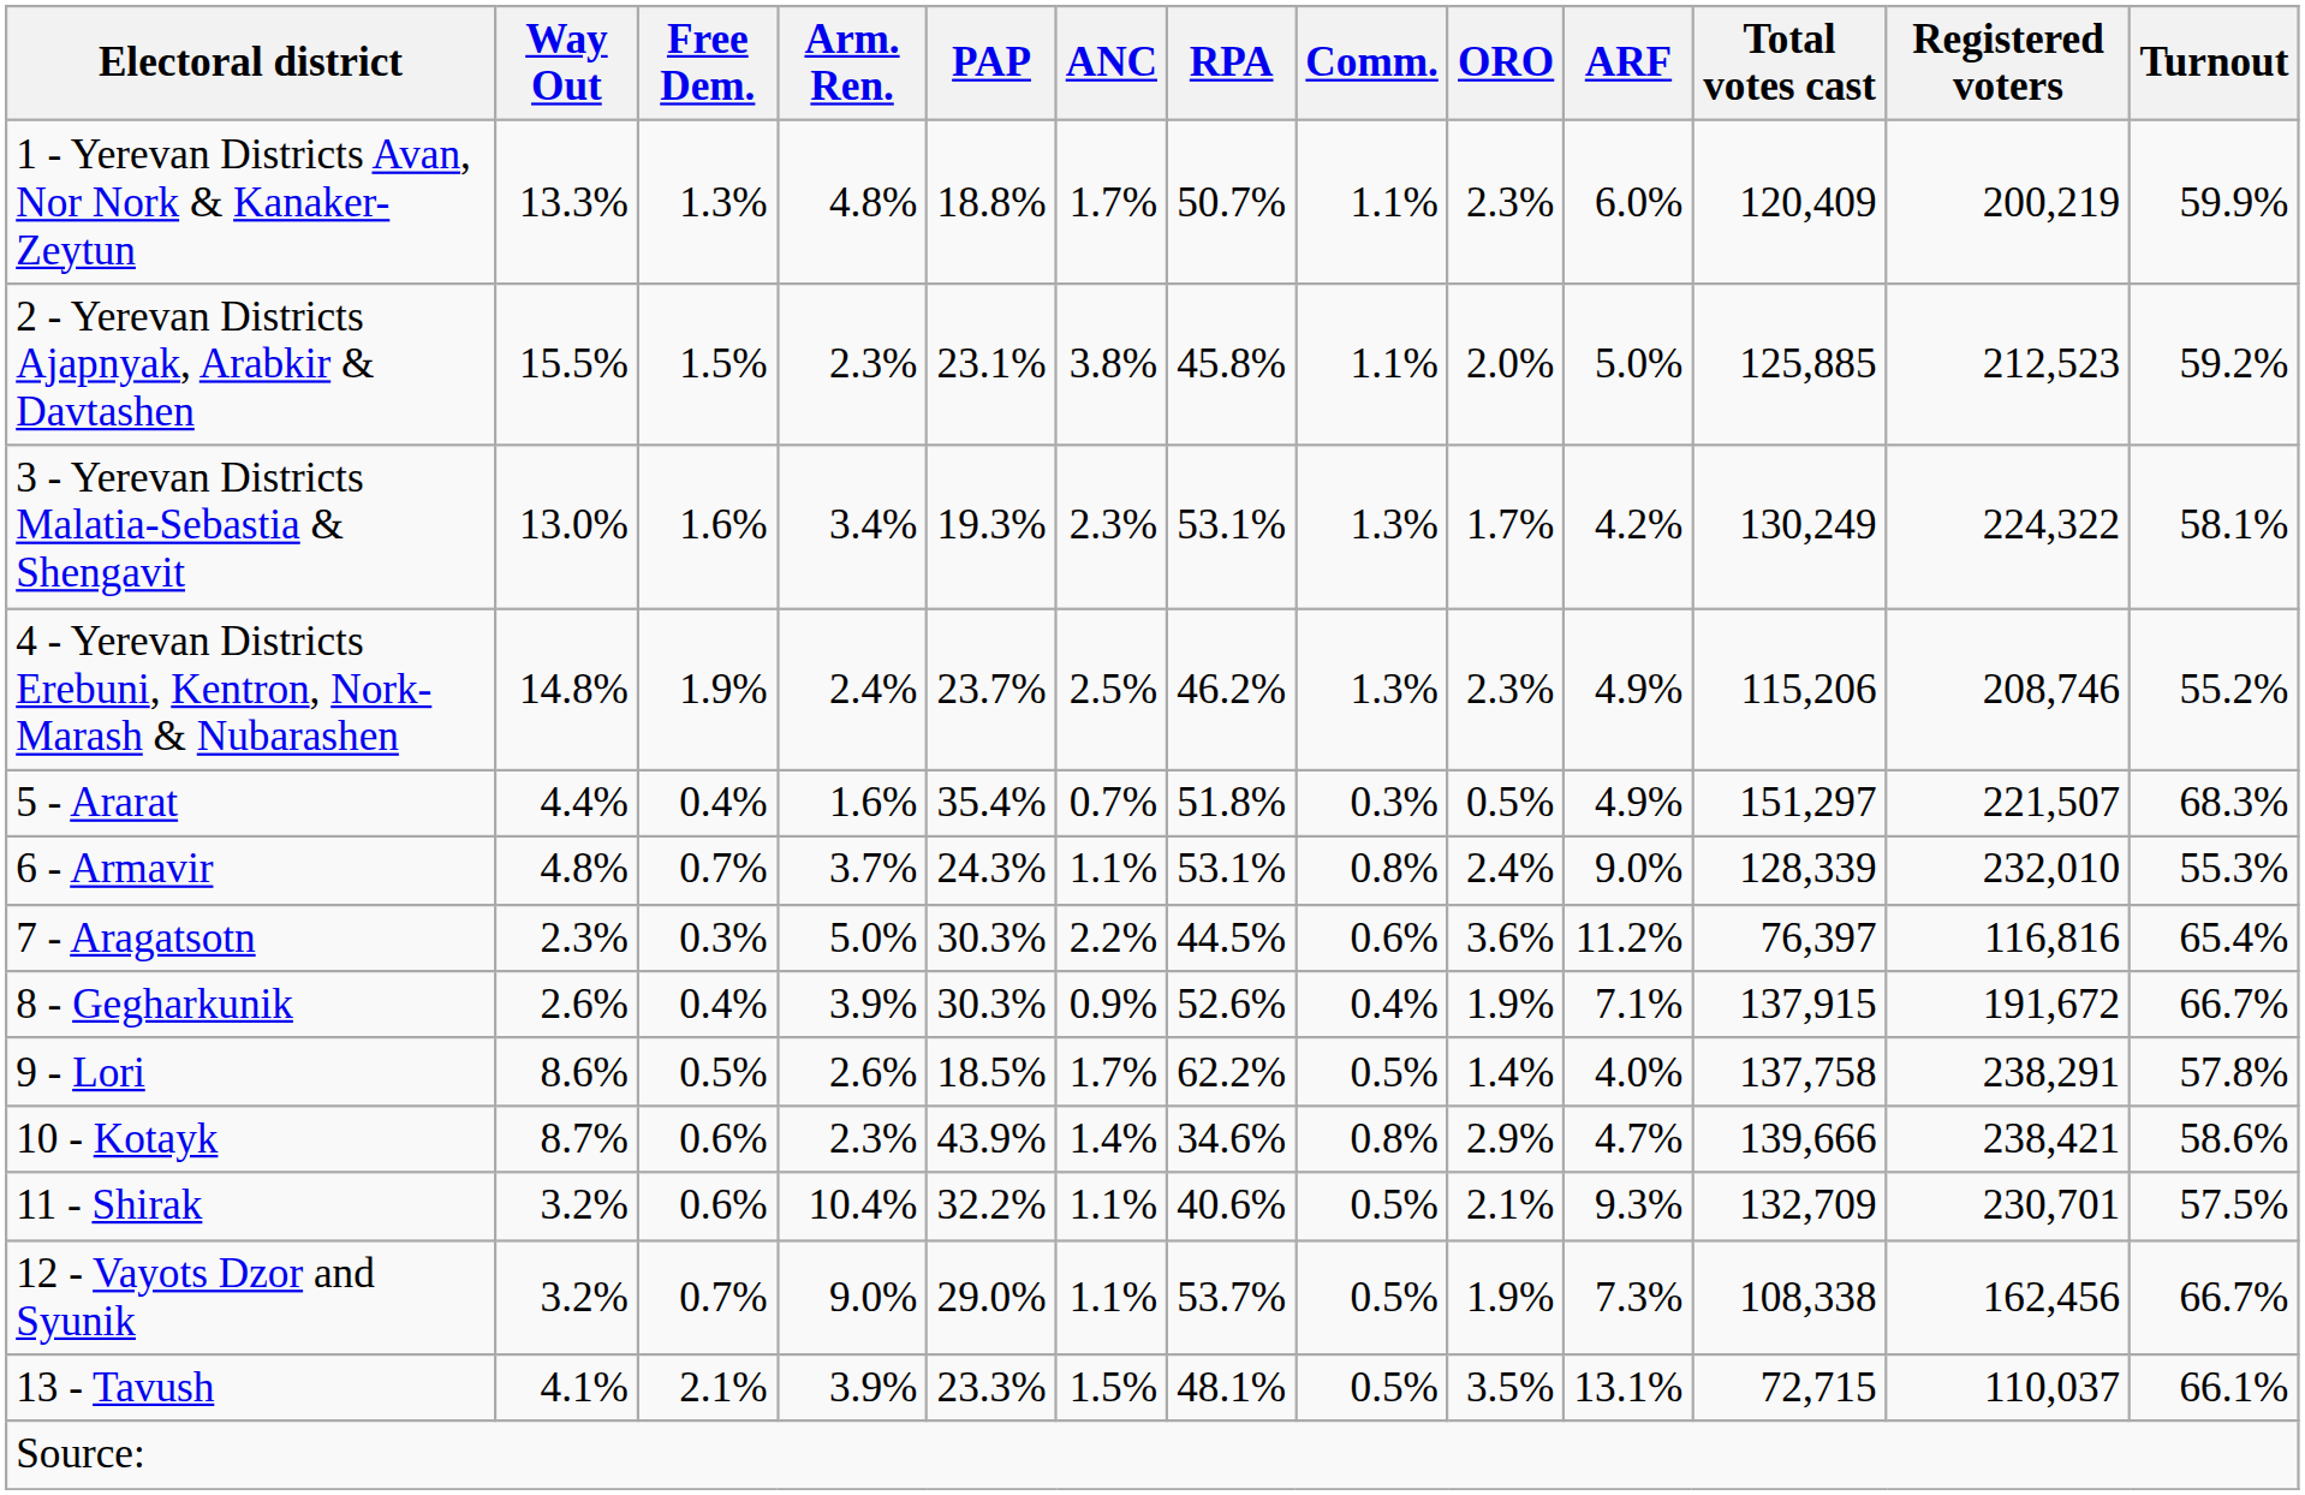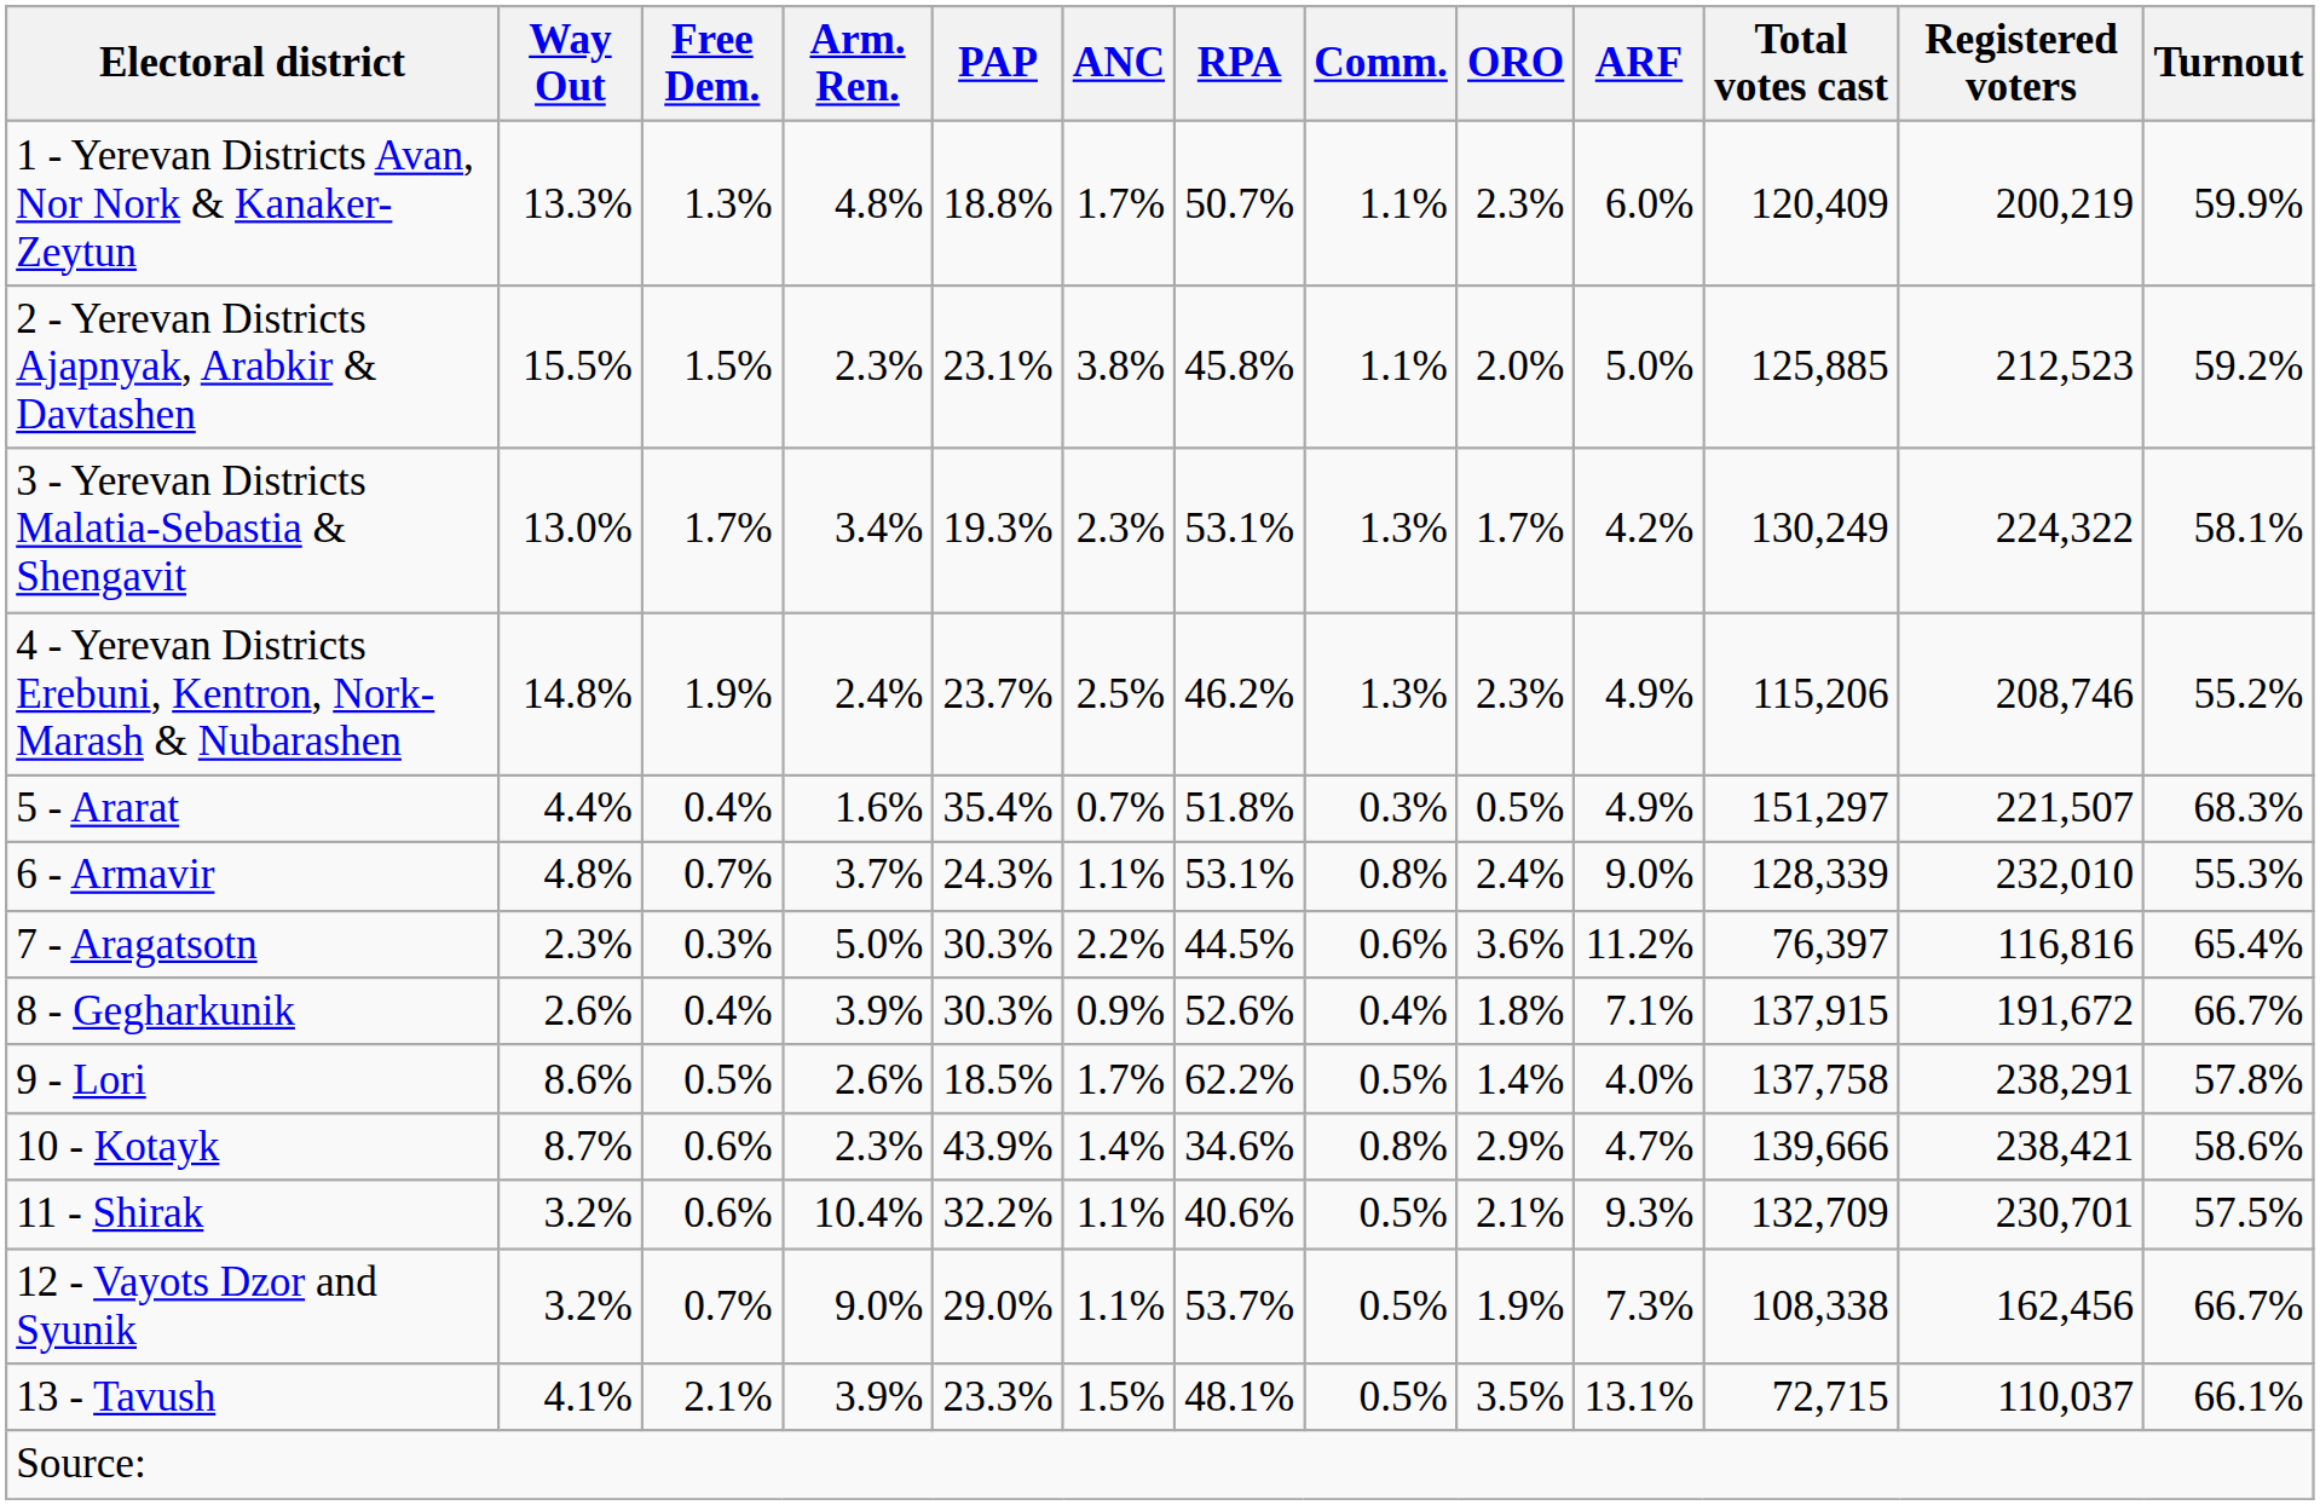 <table class="wikitable sortable" style="text-align:right">
 <tr>
 <th>Electoral district</th>
 <th><a href='#'>Way Out</a></th>
 <th><a href='#'>Free Dem.</a></th>
 <th><a href='#'>Arm. Ren.</a></th>
 <th><a href='#'>PAP</a></th>
 <th><a href='#'>ANC</a></th>
 <th><a href='#'>RPA</a></th>
 <th><a href='#'>Comm.</a></th>
 <th><a href='#'>ORO</a></th>
 <th><a href='#'>ARF</a></th>
 <th>Total votes cast</th>
 <th>Registered voters</th>
 <th>Turnout</th>
 </tr>
 <tr>
 <td align=left>1 - Yerevan Districts <a href='#'>Avan</a>, <a href='#'>Nor Nork</a> & <a href='#'>Kanaker-Zeytun</a></td>
 <td>13.3%</td>
 <td>1.3%</td>
 <td>4.8%</td>
 <td>18.8%</td>
 <td>1.7%</td>
 <td>50.7%</td>
 <td>1.1%</td>
 <td>2.3%</td>
 <td>6.0%</td>
 <td>120,409</td>
 <td>200,219</td>
 <td>59.9%</td>
 </tr>
 <tr>
 <td align=left>2 - Yerevan Districts <a href='#'>Ajapnyak</a>, <a href='#'>Arabkir</a> & <a href='#'>Davtashen</a></td>
 <td>15.5%</td>
 <td>1.5%</td>
 <td>2.3%</td>
 <td>23.1%</td>
 <td>3.8%</td>
 <td>45.8%</td>
 <td>1.1%</td>
 <td>2.0%</td>
 <td>5.0%</td>
 <td>125,885</td>
 <td>212,523</td>
 <td>59.2%</td>
 </tr>
 <tr>
 <td align=left>3 - Yerevan Districts <a href='#'>Malatia-Sebastia</a> & <a href='#'>Shengavit</a></td>
 <td>13.0%</td>
-<td>1.6%</td>
+<td>1.7%</td>
 <td>3.4%</td>
 <td>19.3%</td>
 <td>2.3%</td>
 <td>53.1%</td>
 <td>1.3%</td>
 <td>1.7%</td>
 <td>4.2%</td>
 <td>130,249</td>
 <td>224,322</td>
 <td>58.1%</td>
 </tr>
 <tr>
 <td align=left>4 - Yerevan Districts <a href='#'>Erebuni</a>, <a href='#'>Kentron</a>, <a href='#'>Nork-Marash</a> & <a href='#'>Nubarashen</a></td>
 <td>14.8%</td>
 <td>1.9%</td>
 <td>2.4%</td>
 <td>23.7%</td>
 <td>2.5%</td>
 <td>46.2%</td>
 <td>1.3%</td>
 <td>2.3%</td>
 <td>4.9%</td>
 <td>115,206</td>
 <td>208,746</td>
 <td>55.2%</td>
 </tr>
 <tr>
 <td align=left>5 - <a href='#'>Ararat</a></td>
 <td>4.4%</td>
 <td>0.4%</td>
 <td>1.6%</td>
 <td>35.4%</td>
 <td>0.7%</td>
 <td>51.8%</td>
 <td>0.3%</td>
 <td>0.5%</td>
 <td>4.9%</td>
 <td>151,297</td>
 <td>221,507</td>
 <td>68.3%</td>
 </tr>
 <tr>
 <td align=left>6 - <a href='#'>Armavir</a></td>
 <td>4.8%</td>
 <td>0.7%</td>
 <td>3.7%</td>
 <td>24.3%</td>
 <td>1.1%</td>
 <td>53.1%</td>
 <td>0.8%</td>
 <td>2.4%</td>
 <td>9.0%</td>
 <td>128,339</td>
 <td>232,010</td>
 <td>55.3%</td>
 </tr>
 <tr>
 <td align=left>7 - <a href='#'>Aragatsotn</a></td>
 <td>2.3%</td>
 <td>0.3%</td>
 <td>5.0%</td>
 <td>30.3%</td>
 <td>2.2%</td>
 <td>44.5%</td>
 <td>0.6%</td>
 <td>3.6%</td>
 <td>11.2%</td>
 <td>76,397</td>
 <td>116,816</td>
 <td>65.4%</td>
 </tr>
 <tr>
 <td align=left>8 - <a href='#'>Gegharkunik</a></td>
 <td>2.6%</td>
 <td>0.4%</td>
 <td>3.9%</td>
 <td>30.3%</td>
 <td>0.9%</td>
 <td>52.6%</td>
 <td>0.4%</td>
-<td>1.9%</td>
+<td>1.8%</td>
 <td>7.1%</td>
 <td>137,915</td>
 <td>191,672</td>
 <td>66.7%</td>
 </tr>
 <tr>
 <td align=left>9 - <a href='#'>Lori</a></td>
 <td>8.6%</td>
 <td>0.5%</td>
 <td>2.6%</td>
 <td>18.5%</td>
 <td>1.7%</td>
 <td>62.2%</td>
 <td>0.5%</td>
 <td>1.4%</td>
 <td>4.0%</td>
 <td>137,758</td>
 <td>238,291</td>
 <td>57.8%</td>
 </tr>
 <tr>
 <td align=left>10 - <a href='#'>Kotayk</a></td>
 <td>8.7%</td>
 <td>0.6%</td>
 <td>2.3%</td>
 <td>43.9%</td>
 <td>1.4%</td>
 <td>34.6%</td>
 <td>0.8%</td>
 <td>2.9%</td>
 <td>4.7%</td>
 <td>139,666</td>
 <td>238,421</td>
 <td>58.6%</td>
 </tr>
 <tr>
 <td align=left>11 - <a href='#'>Shirak</a></td>
 <td>3.2%</td>
 <td>0.6%</td>
 <td>10.4%</td>
 <td>32.2%</td>
 <td>1.1%</td>
 <td>40.6%</td>
 <td>0.5%</td>
 <td>2.1%</td>
 <td>9.3%</td>
 <td>132,709</td>
 <td>230,701</td>
 <td>57.5%</td>
 </tr>
 <tr>
 <td align=left>12 - <a href='#'>Vayots Dzor</a> and <a href='#'>Syunik</a></td>
 <td>3.2%</td>
 <td>0.7%</td>
 <td>9.0%</td>
 <td>29.0%</td>
 <td>1.1%</td>
 <td>53.7%</td>
 <td>0.5%</td>
 <td>1.9%</td>
 <td>7.3%</td>
 <td>108,338</td>
 <td>162,456</td>
 <td>66.7%</td>
 </tr>
 <tr>
 <td align=left>13 - <a href='#'>Tavush</a></td>
 <td>4.1%</td>
 <td>2.1%</td>
 <td>3.9%</td>
 <td>23.3%</td>
 <td>1.5%</td>
 <td>48.1%</td>
 <td>0.5%</td>
 <td>3.5%</td>
 <td>13.1%</td>
 <td>72,715</td>
 <td>110,037</td>
 <td>66.1%</td>
 </tr>
 <tr>
 <td colspan=13 align=left>Source:  </td>
 </tr>
 </table>
